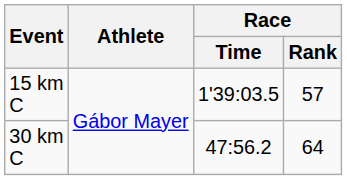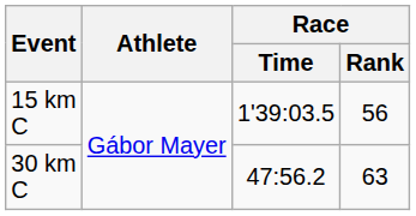 <table class="wikitable" border="1" style="font-size:90%">
 <tr>
 <th rowspan=2>Event</th>
 <th rowspan=2>Athlete</th>
 <th colspan=2>Race</th>
 </tr>
 <tr>
 <th>Time</th>
 <th>Rank</th>
 </tr>
 <tr>
 <td>15 km <br> C</td>
 <td rowspan=2><a href='#'>Gábor Mayer</a></td>
 <td align=center>1'39:03.5</td>
-<td align=center>57</td>
+<td align=center>56</td>
 </tr>
 <tr>
 <td>30 km <br> C</td>
 <td align=center>47:56.2</td>
-<td align=center>64</td>
+<td align=center>63</td>
 </tr>
 </table>
